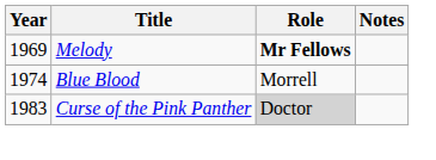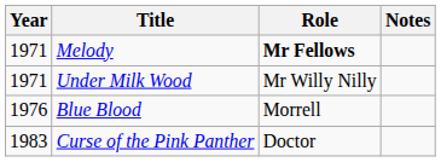 <table class="wikitable">
 <tr>
 <th>Year</th>
 <th>Title</th>
 <th>Role</th>
 <th>Notes</th>
 </tr>
 <tr>
-<td>1969</td>
+<td>1971</td>
 <td><em><a href='#'>Melody</a></em></td>
 <td><strong>Mr Fellows</strong></td>
 <td></td>
 </tr>
 <tr>
-<td>1974</td>
+<td>1971</td>
+<td><em><a href='#'>Under Milk Wood</a></em></td>
+<td>Mr Willy Nilly</td>
+<td></td>
+</tr>
+<tr>
+<td>1976</td>
 <td><em><a href='#'>Blue Blood</a></em></td>
 <td>Morrell</td>
 <td></td>
 </tr>
 <tr>
 <td>1983</td>
 <td><em><a href='#'>Curse of the Pink Panther</a></em></td>
-<td style="background: lightgrey;">Doctor</td>
+<td>Doctor</td>
 <td></td>
 </tr>
 </table>
